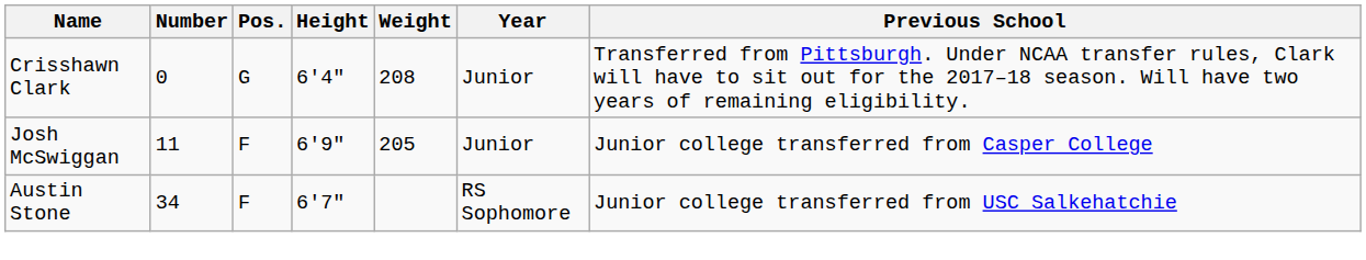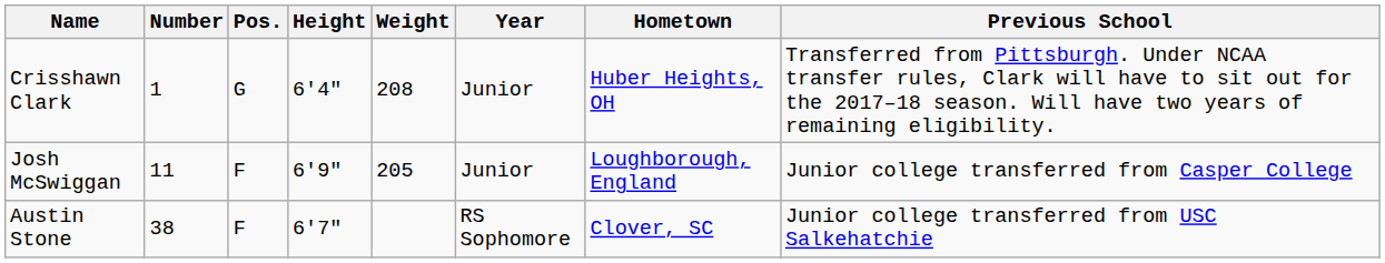 <table class="wikitable sortable" border="1">
 <tr>
 <th>Name</th>
 <th>Number</th>
 <th>Pos.</th>
 <th>Height</th>
 <th>Weight</th>
 <th>Year</th>
+<th>Hometown</th>
 <th class="unsortable">Previous School</th>
 </tr>
 <tr>
 <td>Crisshawn Clark</td>
-<td>0</td>
+<td>1</td>
 <td>G</td>
 <td>6'4"</td>
 <td>208</td>
 <td>Junior</td>
+<td><a href='#'>Huber Heights, OH</a></td>
 <td>Transferred from <a href='#'>Pittsburgh</a>. Under NCAA transfer rules, Clark will have to sit out for the 2017–18 season. Will have two years of remaining eligibility.</td>
 </tr>
 <tr>
 <td>Josh McSwiggan</td>
 <td>11</td>
 <td>F</td>
 <td>6'9"</td>
 <td>205</td>
 <td>Junior</td>
+<td><a href='#'>Loughborough, England</a></td>
 <td>Junior college transferred from <a href='#'>Casper College</a></td>
 </tr>
 <tr>
 <td>Austin Stone</td>
-<td>34</td>
+<td>38</td>
 <td>F</td>
 <td>6'7"</td>
 <td></td>
 <td>RS Sophomore</td>
+<td><a href='#'>Clover, SC</a></td>
 <td>Junior college transferred from <a href='#'>USC Salkehatchie</a></td>
 </tr>
 </table>
